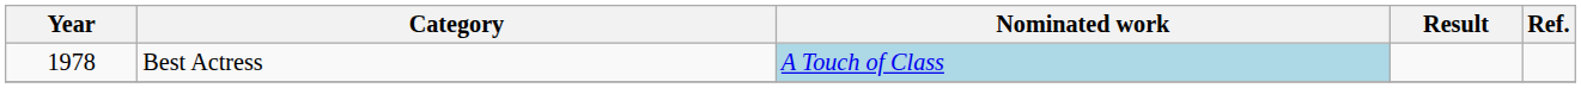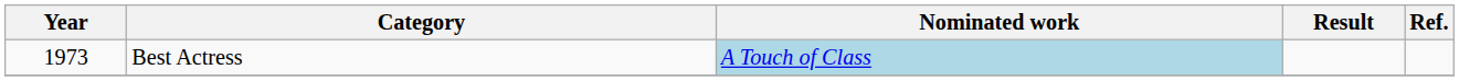 <table class="wikitable">
 <tr>
 <th scope="col" style="width:5em;">Year</th>
 <th scope="col" style="width:26em;">Category</th>
 <th scope="col" style="width:25em;">Nominated work</th>
 <th scope="col" style="width:5em;">Result</th>
 <th>Ref.</th>
 </tr>
 <tr>
-<td style="text-align:center;">1978</td>
+<td style="text-align:center;">1973</td>
 <td>Best Actress</td>
 <td style="background: lightblue;"><em><a href='#'>A Touch of Class</a></em></td>
 <td></td>
 <td></td>
 </tr>
 <tr>
 </tr>
 </table>
